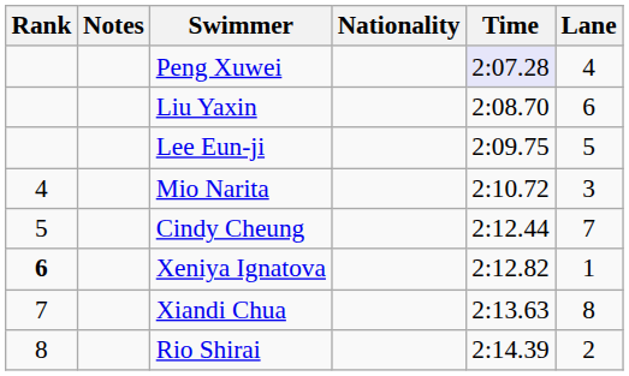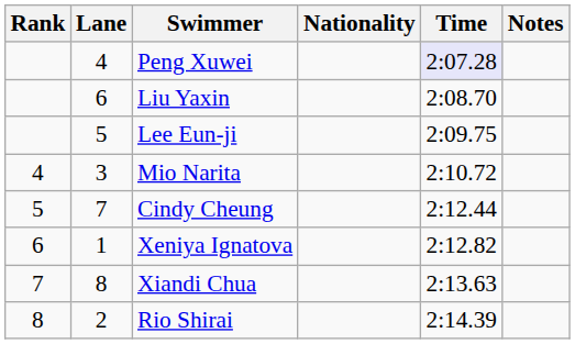 <table class="wikitable sortable" style="text-align:center">
 <tr>
 <th>Rank</th>
-<th>Notes</th>
+<th>Lane</th>
 <th>Swimmer</th>
 <th>Nationality</th>
 <th>Time</th>
-<th>Lane</th>
+<th>Notes</th>
 </tr>
 <tr>
 <td></td>
-<td></td>
+<td>4</td>
 <td align=left><a href='#'>Peng Xuwei</a></td>
 <td align=left></td>
 <td style="background: lavender;">2:07.28</td>
-<td>4</td>
+<td></td>
 </tr>
 <tr>
 <td></td>
-<td></td>
+<td>6</td>
 <td align=left><a href='#'>Liu Yaxin</a></td>
 <td align=left></td>
 <td>2:08.70</td>
-<td>6</td>
+<td></td>
 </tr>
 <tr>
 <td></td>
-<td></td>
+<td>5</td>
 <td align=left><a href='#'>Lee Eun-ji</a></td>
 <td align=left></td>
 <td>2:09.75</td>
-<td>5</td>
+<td></td>
 </tr>
 <tr>
 <td>4</td>
-<td></td>
+<td>3</td>
 <td align=left><a href='#'>Mio Narita</a></td>
 <td align=left></td>
 <td>2:10.72</td>
-<td>3</td>
+<td></td>
 </tr>
 <tr>
 <td>5</td>
-<td></td>
+<td>7</td>
 <td align=left><a href='#'>Cindy Cheung</a></td>
 <td align=left></td>
 <td>2:12.44</td>
-<td>7</td>
+<td></td>
 </tr>
 <tr>
-<td><strong>6</strong></td>
-<td></td>
+<td>6</td>
+<td>1</td>
 <td align=left><a href='#'>Xeniya Ignatova</a></td>
 <td align=left></td>
 <td>2:12.82</td>
-<td>1</td>
+<td></td>
 </tr>
 <tr>
 <td>7</td>
-<td></td>
+<td>8</td>
 <td align=left><a href='#'>Xiandi Chua</a></td>
 <td align=left></td>
 <td>2:13.63</td>
-<td>8</td>
+<td></td>
 </tr>
 <tr>
 <td>8</td>
-<td></td>
+<td>2</td>
 <td align=left><a href='#'>Rio Shirai</a></td>
 <td align=left></td>
 <td>2:14.39</td>
-<td>2</td>
+<td></td>
 </tr>
 </table>
